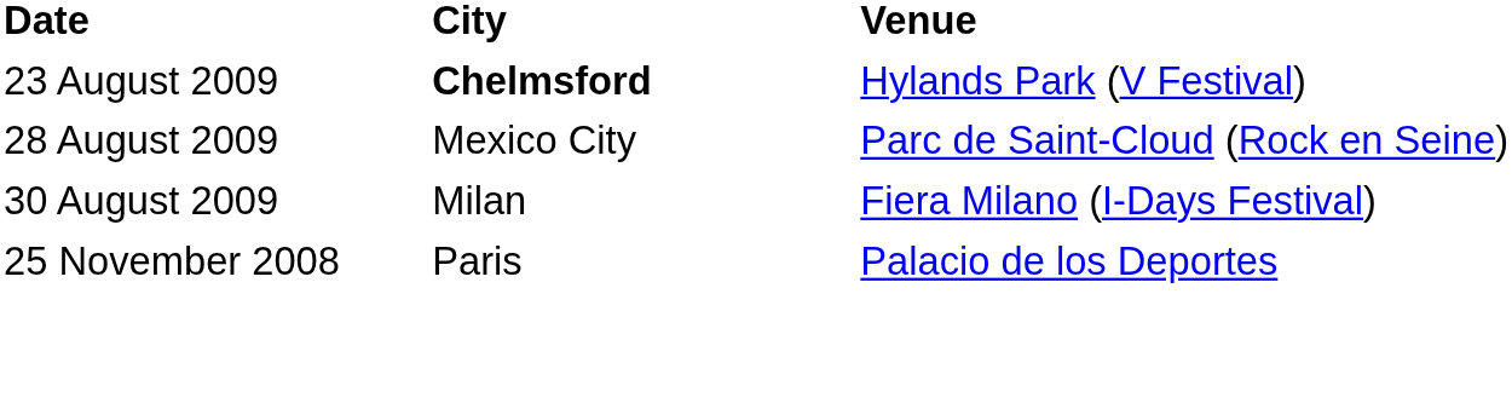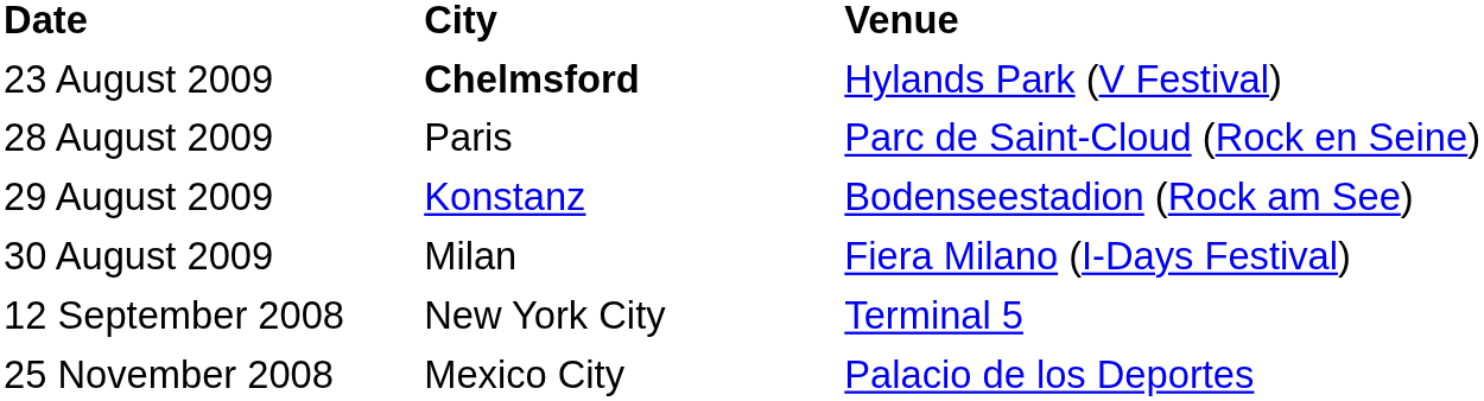 <table cellpadding="2" style="border: 0px solid darkgray; font-size:90%">
 <tr>
 <td width="150"><strong>Date</strong></td>
 <td width="150"><strong>City</strong></td>
 <td width="250"><strong>Venue</strong></td>
 </tr>
 <tr border="0">
 <td>23 August 2009</td>
 <td><strong>Chelmsford</strong></td>
 <td><a href='#'>Hylands Park</a> (<a href='#'>V Festival</a>)</td>
 </tr>
 <tr>
 <td>28 August 2009</td>
-<td>Mexico City</td>
+<td>Paris</td>
 <td><a href='#'>Parc de Saint-Cloud</a> (<a href='#'>Rock en Seine</a>)</td>
+</tr>
+<tr>
+<td>29 August 2009</td>
+<td><a href='#'>Konstanz</a></td>
+<td><a href='#'>Bodenseestadion</a> (<a href='#'>Rock am See</a>)</td>
 </tr>
 <tr>
 <td>30 August 2009</td>
 <td>Milan</td>
 <td><a href='#'>Fiera Milano</a> (<a href='#'>I-Days Festival</a>)</td>
 </tr>
 <tr>
+<td>12 September 2008</td>
+<td>New York City</td>
+<td><a href='#'>Terminal 5</a></td>
+</tr>
+<tr>
 <td>25 November 2008</td>
-<td>Paris</td>
+<td>Mexico City</td>
 <td><a href='#'>Palacio de los Deportes</a></td>
 </tr>
 </table>
